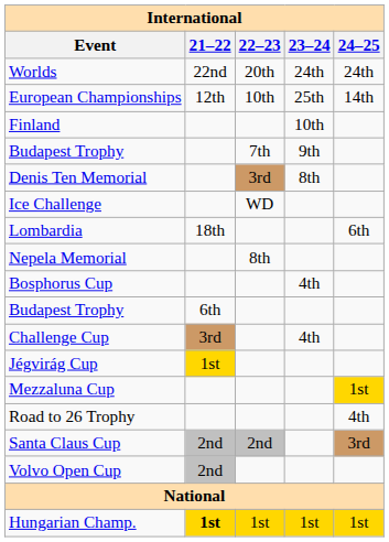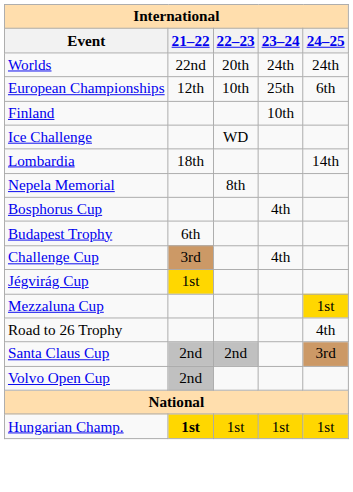 <table class="wikitable" style="text-align:center">
 <tr>
 <th colspan="5" style="background-color: #ffdead; " align="center">International</th>
 </tr>
 <tr>
 <th>Event</th>
 <th><a href='#'>21–22</a></th>
 <th><a href='#'>22–23</a></th>
 <th><a href='#'>23–24</a></th>
 <th><a href='#'>24–25</a></th>
 </tr>
 <tr>
 <td align=left><a href='#'>Worlds</a></td>
 <td>22nd</td>
 <td>20th</td>
 <td>24th</td>
 <td>24th</td>
 </tr>
 <tr>
 <td align=left><a href='#'>European Championships</a></td>
 <td>12th</td>
 <td>10th</td>
 <td>25th</td>
-<td>14th</td>
+<td>6th</td>
 </tr>
 <tr>
 <td align=left> <a href='#'>Finland</a></td>
 <td></td>
 <td></td>
 <td>10th</td>
-<td></td>
-</tr>
-<tr>
-<td align=left> <a href='#'>Budapest Trophy</a></td>
-<td></td>
-<td>7th</td>
-<td>9th</td>
-<td></td>
-</tr>
-<tr>
-<td align=left> <a href='#'>Denis Ten Memorial</a></td>
-<td></td>
-<td bgcolor=cc9966>3rd</td>
-<td>8th</td>
 <td></td>
 </tr>
 <tr>
 <td align=left> <a href='#'>Ice Challenge</a></td>
 <td></td>
 <td>WD</td>
 <td></td>
 <td></td>
 </tr>
 <tr>
 <td align=left> <a href='#'>Lombardia</a></td>
 <td>18th</td>
 <td></td>
 <td></td>
-<td>6th</td>
+<td>14th</td>
 </tr>
 <tr>
 <td align=left> <a href='#'>Nepela Memorial</a></td>
 <td></td>
 <td>8th</td>
 <td></td>
 <td></td>
 </tr>
 <tr>
 <td align=left><a href='#'>Bosphorus Cup</a></td>
 <td></td>
 <td></td>
 <td>4th</td>
 <td></td>
 </tr>
 <tr>
 <td align=left><a href='#'>Budapest Trophy</a></td>
 <td>6th</td>
 <td></td>
 <td></td>
 <td></td>
 </tr>
 <tr>
 <td align=left><a href='#'>Challenge Cup</a></td>
 <td bgcolor=cc9966>3rd</td>
 <td></td>
 <td>4th</td>
 <td></td>
 </tr>
 <tr>
 <td align=left><a href='#'>Jégvirág Cup</a></td>
 <td bgcolor=gold>1st</td>
 <td></td>
 <td></td>
 <td></td>
 </tr>
 <tr>
 <td align=left><a href='#'>Mezzaluna Cup</a></td>
 <td></td>
 <td></td>
 <td></td>
 <td bgcolor=gold>1st</td>
 </tr>
 <tr>
 <td align=left>Road to 26 Trophy</td>
 <td></td>
 <td></td>
 <td></td>
 <td>4th</td>
 </tr>
 <tr>
 <td align=left><a href='#'>Santa Claus Cup</a></td>
 <td bgcolor=silver>2nd</td>
 <td bgcolor=silver>2nd</td>
 <td></td>
 <td bgcolor=cc9966>3rd</td>
 </tr>
 <tr>
 <td align=left><a href='#'>Volvo Open Cup</a></td>
 <td bgcolor=silver>2nd</td>
 <td></td>
 <td></td>
 <td></td>
 </tr>
 <tr>
 <th colspan="5" style="background-color: #ffdead; " align="center">National</th>
 </tr>
 <tr>
 <td align=left><a href='#'>Hungarian Champ.</a></td>
 <td bgcolor=gold><strong>1st</strong></td>
 <td bgcolor=gold>1st</td>
 <td bgcolor=gold>1st</td>
 <td bgcolor=gold>1st</td>
 </tr>
 </table>
